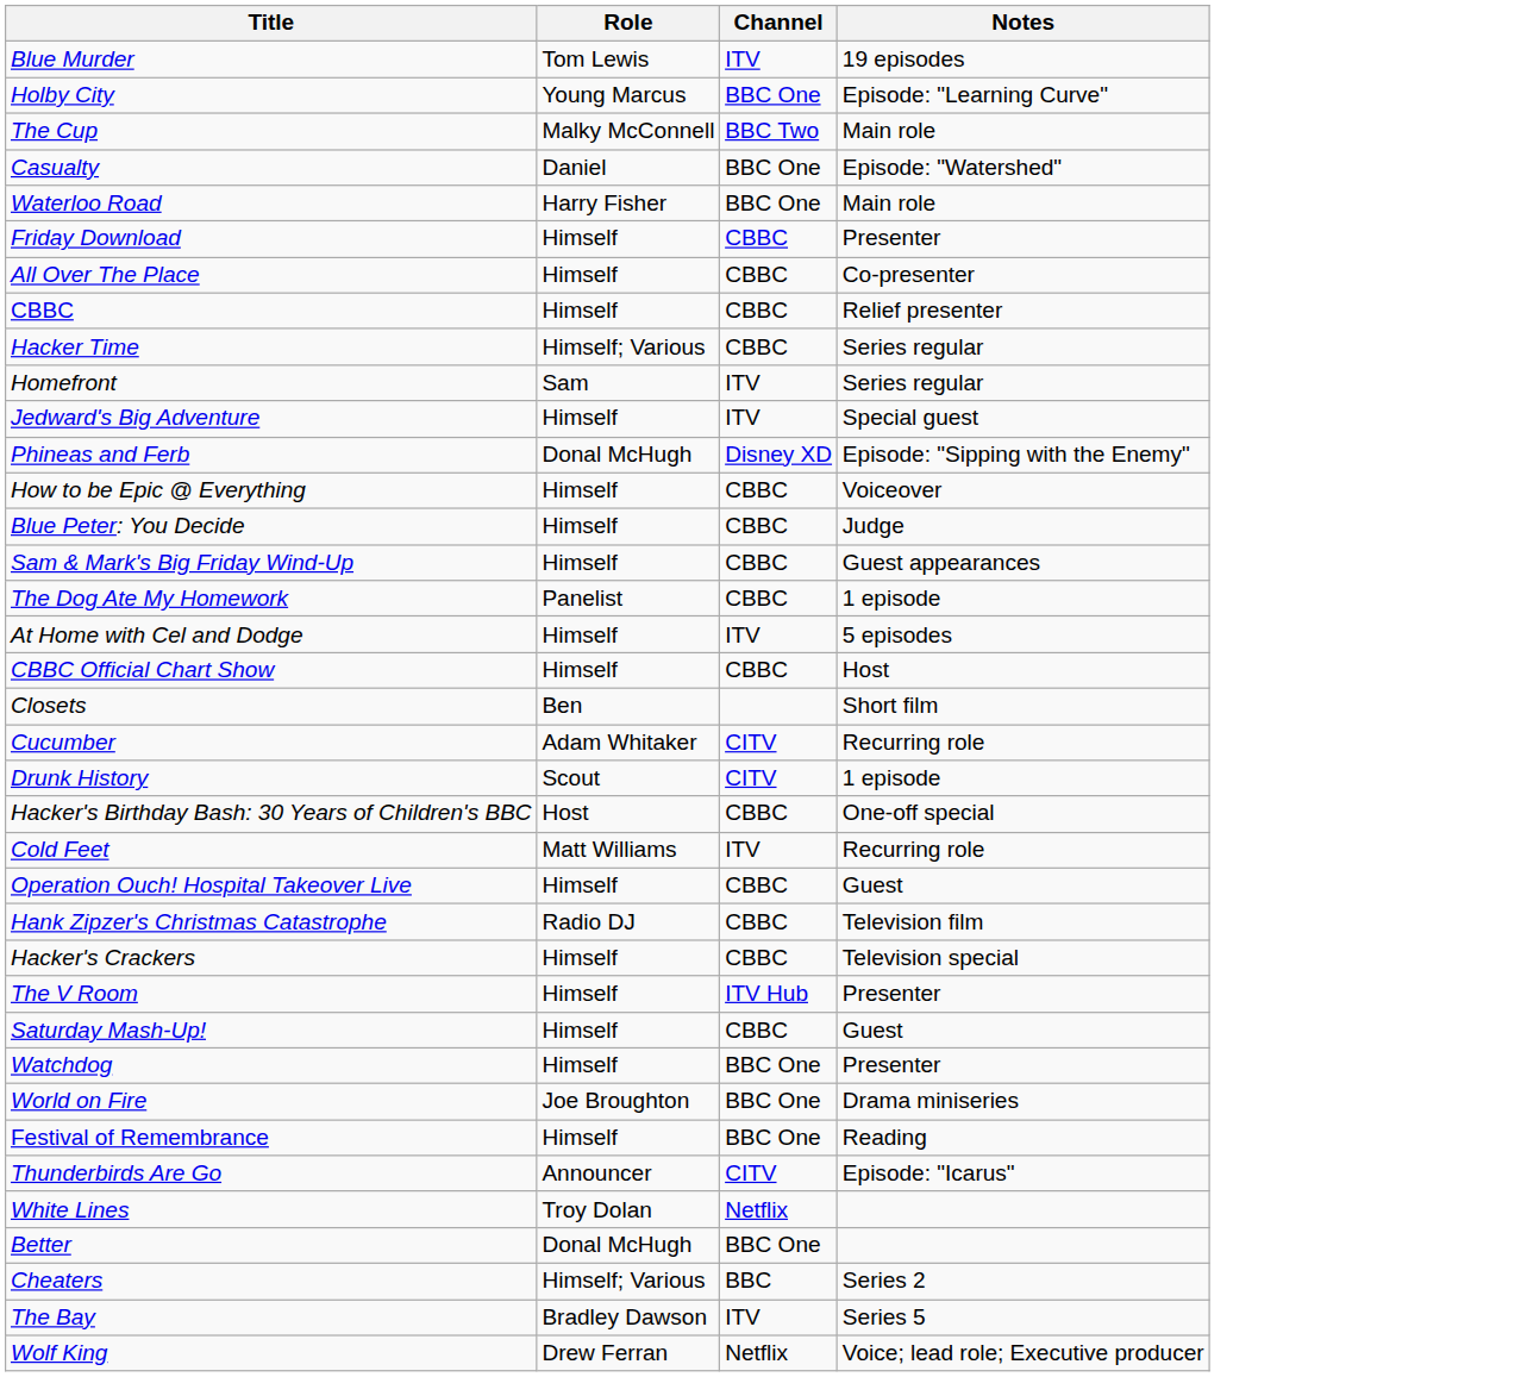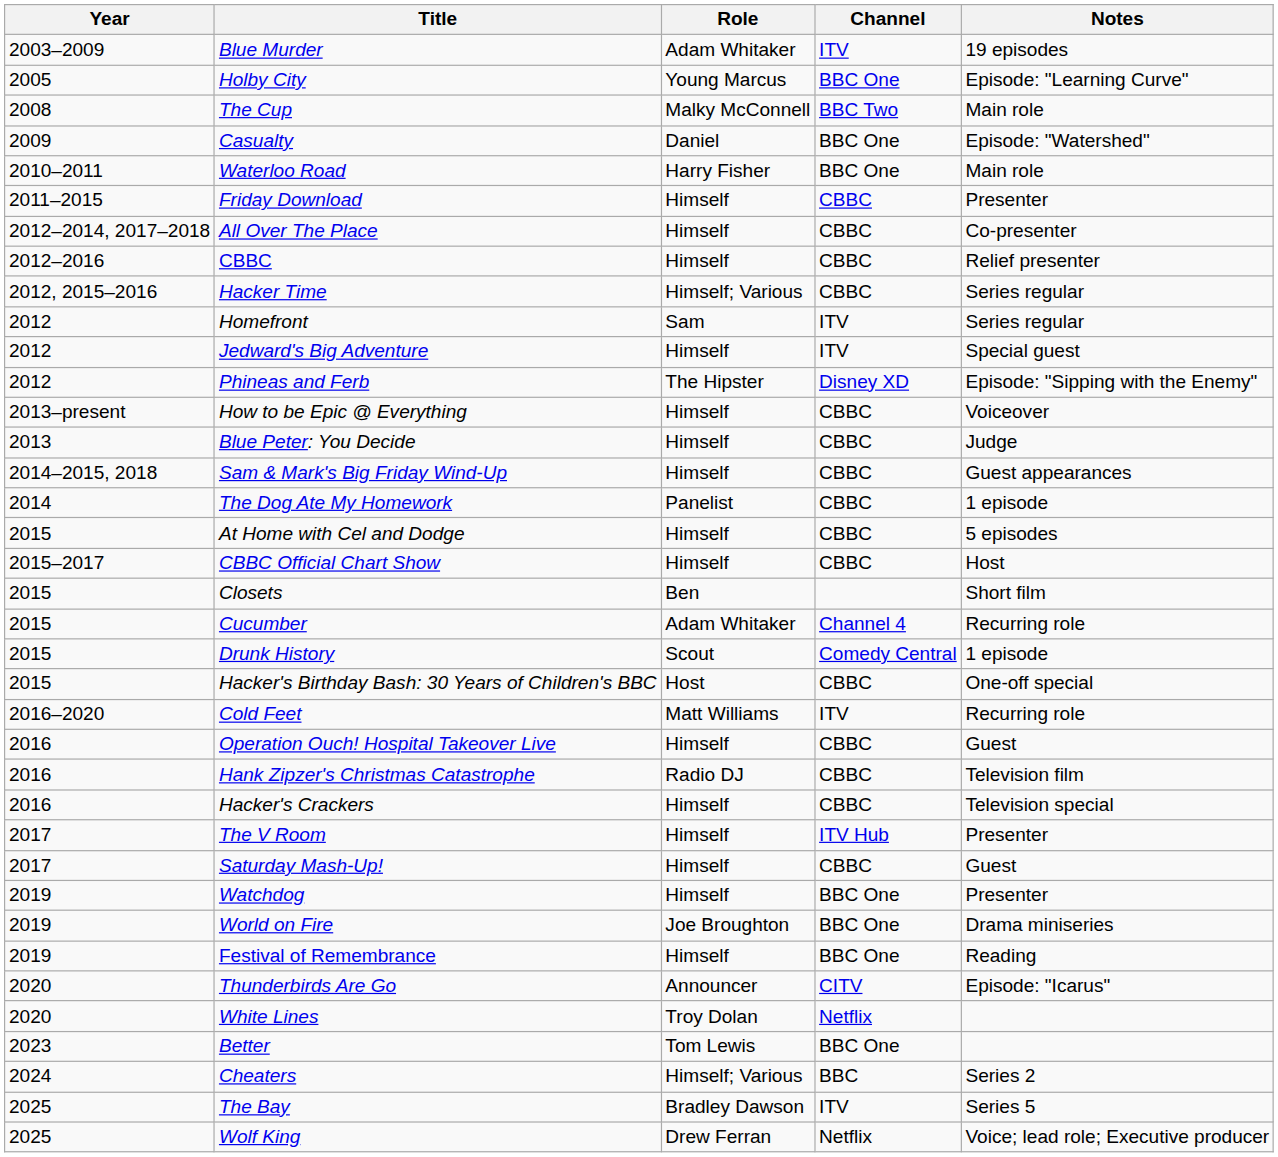 <table class="wikitable sortable">
 <tr>
+<th>Year</th>
 <th>Title</th>
 <th>Role</th>
 <th>Channel</th>
 <th class="unsortable">Notes</th>
 </tr>
 <tr>
+<td>2003–2009</td>
 <td><em><a href='#'>Blue Murder</a></em></td>
-<td>Tom Lewis</td>
+<td>Adam Whitaker</td>
 <td><a href='#'>ITV</a></td>
 <td>19 episodes</td>
 </tr>
 <tr>
+<td>2005</td>
 <td><em><a href='#'>Holby City</a></em></td>
 <td>Young Marcus</td>
 <td><a href='#'>BBC One</a></td>
 <td>Episode: "Learning Curve"</td>
 </tr>
 <tr>
+<td>2008</td>
 <td><em><a href='#'>The Cup</a></em></td>
 <td>Malky McConnell</td>
 <td><a href='#'>BBC Two</a></td>
 <td>Main role</td>
 </tr>
 <tr>
+<td>2009</td>
 <td><em><a href='#'>Casualty</a></em></td>
 <td>Daniel</td>
 <td>BBC One</td>
 <td>Episode: "Watershed"</td>
 </tr>
 <tr>
+<td>2010–2011</td>
 <td><em><a href='#'>Waterloo Road</a></em></td>
 <td>Harry Fisher</td>
 <td>BBC One</td>
 <td>Main role</td>
 </tr>
 <tr>
+<td>2011–2015</td>
 <td><em><a href='#'>Friday Download</a></em></td>
 <td>Himself</td>
 <td><a href='#'>CBBC</a></td>
 <td>Presenter</td>
 </tr>
 <tr>
+<td>2012–2014, 2017–2018</td>
 <td><em><a href='#'>All Over The Place</a></em></td>
 <td>Himself</td>
 <td>CBBC</td>
 <td>Co-presenter</td>
 </tr>
 <tr>
+<td>2012–2016</td>
 <td><a href='#'>CBBC</a></td>
 <td>Himself</td>
 <td>CBBC</td>
 <td>Relief presenter</td>
 </tr>
 <tr>
+<td>2012, 2015–2016</td>
 <td><em><a href='#'>Hacker Time</a></em></td>
 <td>Himself; Various</td>
 <td>CBBC</td>
 <td>Series regular</td>
 </tr>
 <tr>
+<td>2012</td>
 <td><em>Homefront</em></td>
 <td>Sam</td>
 <td>ITV</td>
 <td>Series regular</td>
 </tr>
 <tr>
+<td>2012</td>
 <td><em><a href='#'>Jedward's Big Adventure</a></em></td>
 <td>Himself</td>
 <td>ITV</td>
 <td>Special guest</td>
 </tr>
 <tr>
+<td>2012</td>
 <td><em><a href='#'>Phineas and Ferb</a></em></td>
-<td>Donal McHugh</td>
+<td>The Hipster</td>
 <td><a href='#'>Disney XD</a></td>
 <td>Episode: "Sipping with the Enemy"</td>
 </tr>
 <tr>
+<td>2013–present</td>
 <td><em>How to be Epic @ Everything</em></td>
 <td>Himself</td>
 <td>CBBC</td>
 <td>Voiceover</td>
 </tr>
 <tr>
+<td>2013</td>
 <td><em><a href='#'>Blue Peter</a>: You Decide</em></td>
 <td>Himself</td>
 <td>CBBC</td>
 <td>Judge</td>
 </tr>
 <tr>
+<td>2014–2015, 2018</td>
 <td><em><a href='#'>Sam & Mark's Big Friday Wind-Up</a></em></td>
 <td>Himself</td>
 <td>CBBC</td>
 <td>Guest appearances</td>
 </tr>
 <tr>
+<td>2014</td>
 <td><em><a href='#'>The Dog Ate My Homework</a></em></td>
 <td>Panelist</td>
 <td>CBBC</td>
 <td>1 episode</td>
 </tr>
 <tr>
+<td>2015</td>
 <td><em>At Home with Cel and Dodge</em></td>
 <td>Himself</td>
-<td>ITV</td>
+<td>CBBC</td>
 <td>5 episodes</td>
 </tr>
 <tr>
+<td>2015–2017</td>
 <td><em><a href='#'>CBBC Official Chart Show</a></em></td>
 <td>Himself</td>
 <td>CBBC</td>
 <td>Host</td>
 </tr>
 <tr>
+<td>2015</td>
 <td><em>Closets</em></td>
 <td>Ben</td>
 <td></td>
 <td>Short film</td>
 </tr>
 <tr>
+<td>2015</td>
 <td><em><a href='#'>Cucumber</a></em></td>
 <td>Adam Whitaker</td>
-<td><a href='#'>CITV</a></td>
+<td><a href='#'>Channel 4</a></td>
 <td>Recurring role</td>
 </tr>
 <tr>
+<td>2015</td>
 <td><em><a href='#'>Drunk History</a></em></td>
 <td>Scout</td>
-<td><a href='#'>CITV</a></td>
+<td><a href='#'>Comedy Central</a></td>
 <td>1 episode</td>
 </tr>
 <tr>
+<td>2015</td>
 <td><em>Hacker's Birthday Bash: 30 Years of Children's BBC</em></td>
 <td>Host</td>
 <td>CBBC</td>
 <td>One-off special</td>
 </tr>
 <tr>
+<td>2016–2020</td>
 <td><em><a href='#'>Cold Feet</a></em></td>
 <td>Matt Williams</td>
 <td>ITV</td>
 <td>Recurring role</td>
 </tr>
 <tr>
+<td>2016</td>
 <td><em><a href='#'>Operation Ouch! Hospital Takeover Live</a></em></td>
 <td>Himself</td>
 <td>CBBC</td>
 <td>Guest</td>
 </tr>
 <tr>
+<td>2016</td>
 <td><em><a href='#'>Hank Zipzer's Christmas Catastrophe</a></em></td>
 <td>Radio DJ</td>
 <td>CBBC</td>
 <td>Television film</td>
 </tr>
 <tr>
+<td>2016</td>
 <td><em>Hacker's Crackers</em></td>
 <td>Himself</td>
 <td>CBBC</td>
 <td>Television special</td>
 </tr>
 <tr>
+<td>2017</td>
 <td><em><a href='#'>The V Room</a></em></td>
 <td>Himself</td>
 <td><a href='#'>ITV Hub</a></td>
 <td>Presenter</td>
 </tr>
 <tr>
+<td>2017</td>
 <td><em><a href='#'>Saturday Mash-Up!</a></em></td>
 <td>Himself</td>
 <td>CBBC</td>
 <td>Guest</td>
 </tr>
 <tr>
+<td>2019</td>
 <td><em><a href='#'>Watchdog</a></em></td>
 <td>Himself</td>
 <td>BBC One</td>
 <td>Presenter</td>
 </tr>
 <tr>
+<td>2019</td>
 <td><em><a href='#'>World on Fire</a></em></td>
 <td>Joe Broughton</td>
 <td>BBC One</td>
 <td>Drama miniseries</td>
 </tr>
 <tr>
+<td>2019</td>
 <td><a href='#'>Festival of Remembrance</a></td>
 <td>Himself</td>
 <td>BBC One</td>
 <td>Reading</td>
 </tr>
 <tr>
+<td>2020</td>
 <td><em><a href='#'>Thunderbirds Are Go</a></em></td>
 <td>Announcer</td>
 <td><a href='#'>CITV</a></td>
 <td>Episode: "Icarus"</td>
 </tr>
 <tr>
+<td>2020</td>
 <td><em><a href='#'>White Lines</a></em></td>
 <td>Troy Dolan</td>
 <td><a href='#'>Netflix</a></td>
 <td></td>
 </tr>
 <tr>
+<td>2023</td>
 <td><em><a href='#'>Better</a></em></td>
-<td>Donal McHugh</td>
+<td>Tom Lewis</td>
 <td>BBC One</td>
 <td></td>
 </tr>
 <tr>
+<td>2024</td>
 <td><em><a href='#'>Cheaters</a></em></td>
 <td>Himself; Various</td>
 <td>BBC</td>
 <td>Series 2</td>
 </tr>
 <tr>
+<td>2025</td>
 <td><em><a href='#'>The Bay</a></em></td>
 <td>Bradley Dawson</td>
 <td>ITV</td>
 <td>Series 5</td>
 </tr>
 <tr>
+<td>2025</td>
 <td><em><a href='#'>Wolf King</a></em></td>
 <td>Drew Ferran</td>
 <td>Netflix</td>
 <td>Voice; lead role; Executive producer</td>
 </tr>
 </table>
